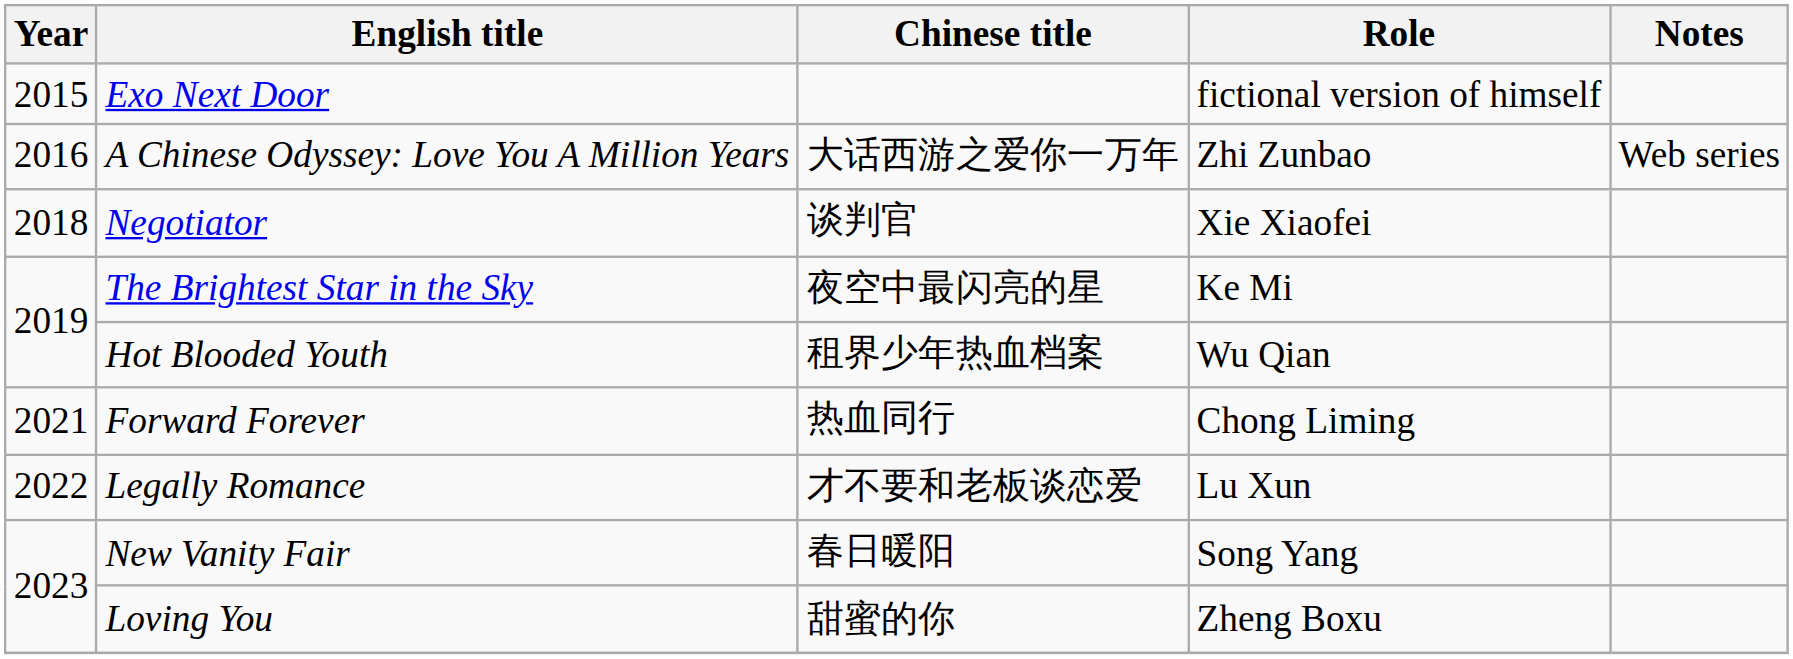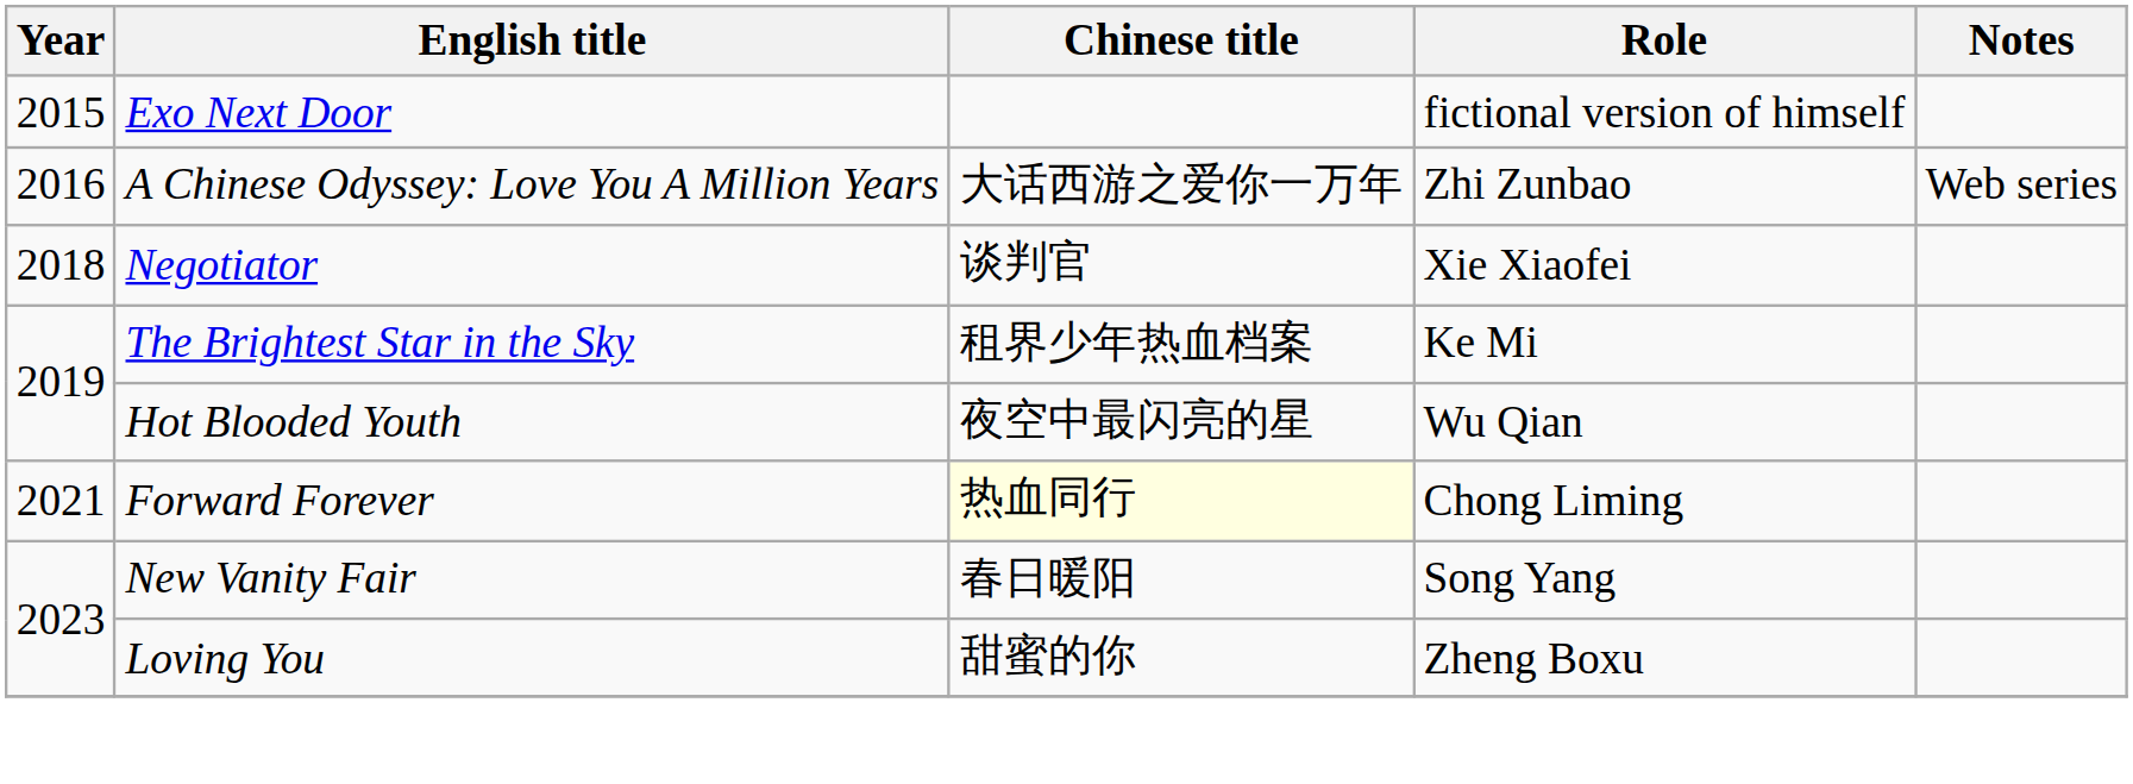 <table class="wikitable">
 <tr>
 <th>Year</th>
 <th>English title</th>
 <th>Chinese title</th>
 <th>Role</th>
 <th>Notes</th>
 </tr>
 <tr>
 <td rowspan="1">2015</td>
 <td><em><a href='#'>Exo Next Door</a></em></td>
 <td></td>
 <td>fictional version of himself</td>
 <td></td>
 </tr>
 <tr>
 <td rowspan="1">2016</td>
 <td><em>A Chinese Odyssey: Love You A Million Years</em></td>
 <td>大话西游之爱你一万年</td>
 <td>Zhi Zunbao</td>
 <td>Web series</td>
 </tr>
 <tr>
 <td rowspan="1">2018</td>
 <td><em><a href='#'>Negotiator</a></em></td>
 <td>谈判官</td>
 <td>Xie Xiaofei</td>
 <td></td>
 </tr>
 <tr>
 <td rowspan="2">2019</td>
 <td><em><a href='#'>The Brightest Star in the Sky</a></em></td>
-<td>夜空中最闪亮的星</td>
+<td>租界少年热血档案</td>
 <td>Ke Mi</td>
 <td></td>
 </tr>
 <tr>
 <td><em>Hot Blooded Youth</em></td>
-<td>租界少年热血档案</td>
+<td>夜空中最闪亮的星</td>
 <td>Wu Qian</td>
 <td></td>
 </tr>
 <tr>
 <td>2021</td>
 <td><em>Forward Forever</em></td>
-<td>热血同行</td>
+<td style="background: lightyellow;">热血同行</td>
 <td>Chong Liming</td>
-<td></td>
-</tr>
-<tr>
-<td>2022</td>
-<td><em>Legally Romance</em></td>
-<td>才不要和老板谈恋爱</td>
-<td>Lu Xun</td>
 <td></td>
 </tr>
 <tr>
 <td rowspan="2">2023</td>
 <td><em>New Vanity Fair</em></td>
 <td>春日暖阳</td>
 <td>Song Yang</td>
 <td></td>
 </tr>
 <tr>
 <td><em>Loving You</em></td>
 <td>甜蜜的你</td>
 <td>Zheng Boxu</td>
 <td></td>
 </tr>
 <tr>
 </tr>
 </table>
